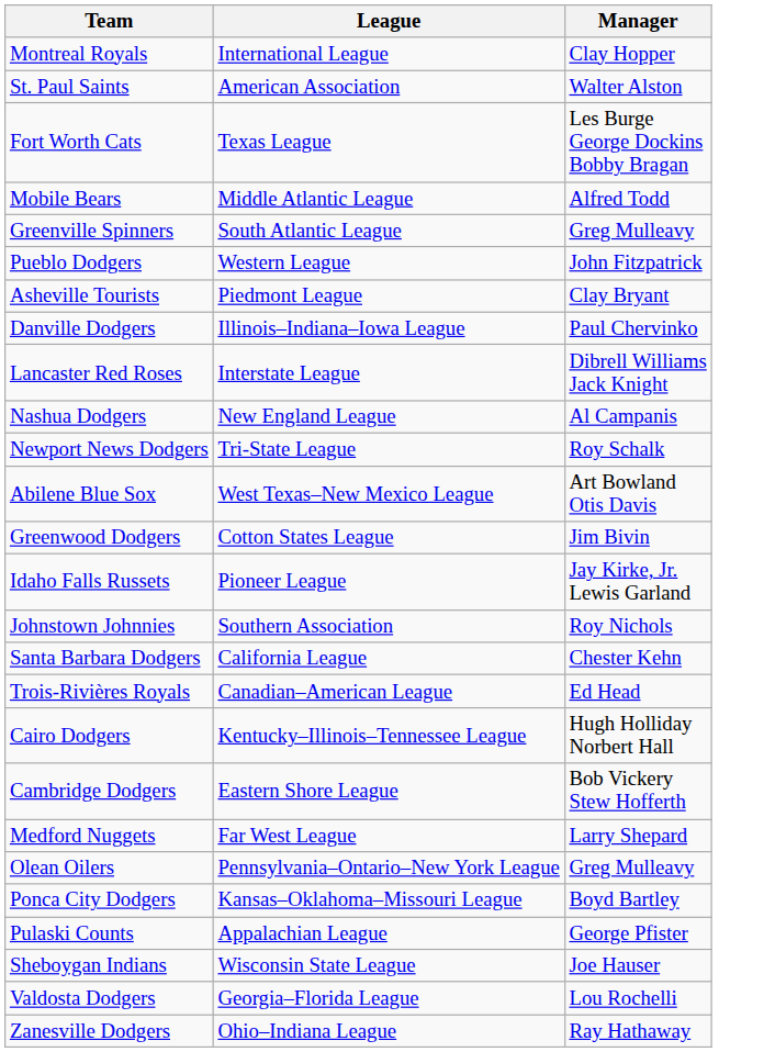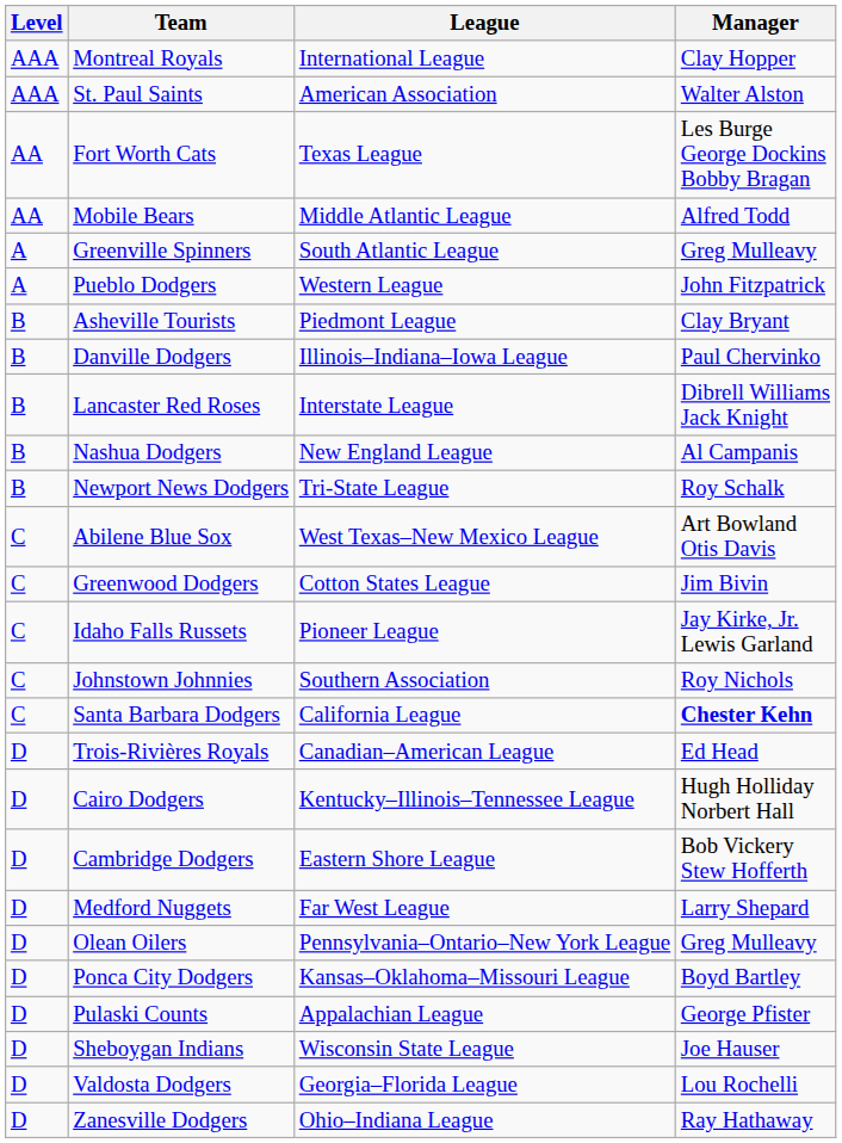 <table class="wikitable">
 <tr>
+<th><a href='#'>Level</a></th>
 <th>Team</th>
 <th>League</th>
 <th>Manager</th>
 </tr>
 <tr>
+<td><a href='#'>AAA</a></td>
 <td><a href='#'>Montreal Royals</a></td>
 <td><a href='#'>International League</a></td>
 <td><a href='#'>Clay Hopper</a></td>
 </tr>
 <tr>
+<td><a href='#'>AAA</a></td>
 <td><a href='#'>St. Paul Saints</a></td>
 <td><a href='#'>American Association</a></td>
 <td><a href='#'>Walter Alston</a></td>
 </tr>
 <tr>
+<td><a href='#'>AA</a></td>
 <td><a href='#'>Fort Worth Cats</a></td>
 <td><a href='#'>Texas League</a></td>
 <td>Les Burge<br><a href='#'>George Dockins</a><br><a href='#'>Bobby Bragan</a></td>
 </tr>
 <tr>
+<td><a href='#'>AA</a></td>
 <td><a href='#'>Mobile Bears</a></td>
 <td><a href='#'>Middle Atlantic League</a></td>
 <td><a href='#'>Alfred Todd</a></td>
 </tr>
 <tr>
+<td><a href='#'>A</a></td>
 <td><a href='#'>Greenville Spinners</a></td>
 <td><a href='#'>South Atlantic League</a></td>
 <td><a href='#'>Greg Mulleavy</a></td>
 </tr>
 <tr>
+<td><a href='#'>A</a></td>
 <td><a href='#'>Pueblo Dodgers</a></td>
 <td><a href='#'>Western League</a></td>
 <td><a href='#'>John Fitzpatrick</a></td>
 </tr>
 <tr>
+<td><a href='#'>B</a></td>
 <td><a href='#'>Asheville Tourists</a></td>
 <td><a href='#'>Piedmont League</a></td>
 <td><a href='#'>Clay Bryant</a></td>
 </tr>
 <tr>
+<td><a href='#'>B</a></td>
 <td><a href='#'>Danville Dodgers</a></td>
 <td><a href='#'>Illinois–Indiana–Iowa League</a></td>
 <td><a href='#'>Paul Chervinko</a></td>
 </tr>
 <tr>
+<td><a href='#'>B</a></td>
 <td><a href='#'>Lancaster Red Roses</a></td>
 <td><a href='#'>Interstate League</a></td>
 <td><a href='#'>Dibrell Williams</a><br><a href='#'>Jack Knight</a></td>
 </tr>
 <tr>
+<td><a href='#'>B</a></td>
 <td><a href='#'>Nashua Dodgers</a></td>
 <td><a href='#'>New England League</a></td>
 <td><a href='#'>Al Campanis</a></td>
 </tr>
 <tr>
+<td><a href='#'>B</a></td>
 <td><a href='#'>Newport News Dodgers</a></td>
 <td><a href='#'>Tri-State League</a></td>
 <td><a href='#'>Roy Schalk</a></td>
 </tr>
 <tr>
+<td><a href='#'>C</a></td>
 <td><a href='#'>Abilene Blue Sox</a></td>
 <td><a href='#'>West Texas–New Mexico League</a></td>
 <td>Art Bowland<br><a href='#'>Otis Davis</a></td>
 </tr>
 <tr>
+<td><a href='#'>C</a></td>
 <td><a href='#'>Greenwood Dodgers</a></td>
 <td><a href='#'>Cotton States League</a></td>
 <td><a href='#'>Jim Bivin</a></td>
 </tr>
 <tr>
+<td><a href='#'>C</a></td>
 <td><a href='#'>Idaho Falls Russets</a></td>
 <td><a href='#'>Pioneer League</a></td>
 <td><a href='#'>Jay Kirke, Jr.</a><br>Lewis Garland</td>
 </tr>
 <tr>
+<td><a href='#'>C</a></td>
 <td><a href='#'>Johnstown Johnnies</a></td>
 <td><a href='#'>Southern Association</a></td>
 <td><a href='#'>Roy Nichols</a></td>
 </tr>
 <tr>
+<td><a href='#'>C</a></td>
 <td><a href='#'>Santa Barbara Dodgers</a></td>
 <td><a href='#'>California League</a></td>
-<td><a href='#'>Chester Kehn</a></td>
+<td><strong><a href='#'>Chester Kehn</a></strong></td>
 </tr>
 <tr>
+<td><a href='#'>D</a></td>
 <td><a href='#'>Trois-Rivières Royals</a></td>
 <td><a href='#'>Canadian–American League</a></td>
 <td><a href='#'>Ed Head</a></td>
 </tr>
 <tr>
+<td><a href='#'>D</a></td>
 <td><a href='#'>Cairo Dodgers</a></td>
 <td><a href='#'>Kentucky–Illinois–Tennessee League</a></td>
 <td>Hugh Holliday<br>Norbert Hall</td>
 </tr>
 <tr>
+<td><a href='#'>D</a></td>
 <td><a href='#'>Cambridge Dodgers</a></td>
 <td><a href='#'>Eastern Shore League</a></td>
 <td>Bob Vickery<br><a href='#'>Stew Hofferth</a></td>
 </tr>
 <tr>
+<td><a href='#'>D</a></td>
 <td><a href='#'>Medford Nuggets</a></td>
 <td><a href='#'>Far West League</a></td>
 <td><a href='#'>Larry Shepard</a></td>
 </tr>
 <tr>
+<td><a href='#'>D</a></td>
 <td><a href='#'>Olean Oilers</a></td>
 <td><a href='#'>Pennsylvania–Ontario–New York League</a></td>
 <td><a href='#'>Greg Mulleavy</a></td>
 </tr>
 <tr>
+<td><a href='#'>D</a></td>
 <td><a href='#'>Ponca City Dodgers</a></td>
 <td><a href='#'>Kansas–Oklahoma–Missouri League</a></td>
 <td><a href='#'>Boyd Bartley</a></td>
 </tr>
 <tr>
+<td><a href='#'>D</a></td>
 <td><a href='#'>Pulaski Counts</a></td>
 <td><a href='#'>Appalachian League</a></td>
 <td><a href='#'>George Pfister</a></td>
 </tr>
 <tr>
+<td><a href='#'>D</a></td>
 <td><a href='#'>Sheboygan Indians</a></td>
 <td><a href='#'>Wisconsin State League</a></td>
 <td><a href='#'>Joe Hauser</a></td>
 </tr>
 <tr>
+<td><a href='#'>D</a></td>
 <td><a href='#'>Valdosta Dodgers</a></td>
 <td><a href='#'>Georgia–Florida League</a></td>
 <td><a href='#'>Lou Rochelli</a></td>
 </tr>
 <tr>
+<td><a href='#'>D</a></td>
 <td><a href='#'>Zanesville Dodgers</a></td>
 <td><a href='#'>Ohio–Indiana League</a></td>
 <td><a href='#'>Ray Hathaway</a></td>
 </tr>
 </table>
